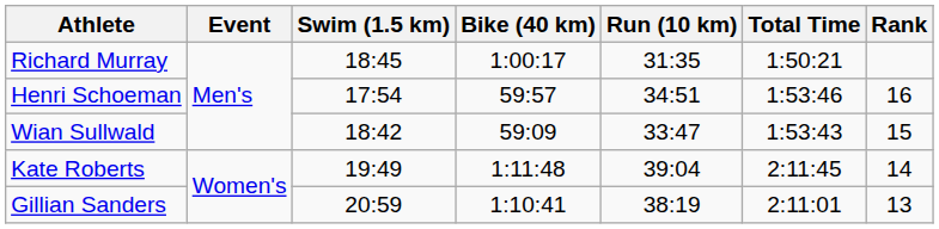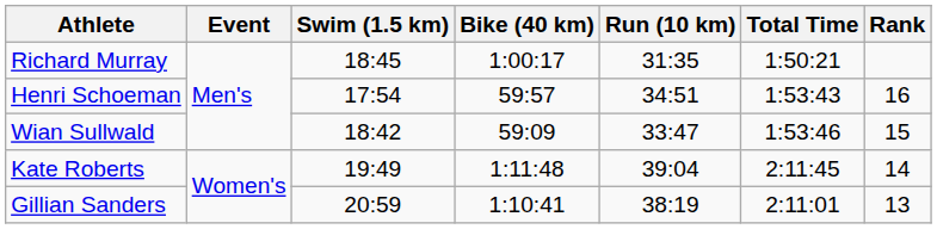 <table class="wikitable" style="font-size:90%">
 <tr>
 <th>Athlete</th>
 <th>Event</th>
 <th>Swim (1.5 km)</th>
 <th>Bike (40 km)</th>
 <th>Run (10 km)</th>
 <th>Total Time</th>
 <th>Rank</th>
 </tr>
 <tr align=center>
 <td align=left><a href='#'>Richard Murray</a></td>
 <td align=left rowspan=3><a href='#'>Men's</a></td>
 <td>18:45</td>
 <td>1:00:17</td>
 <td>31:35</td>
 <td>1:50:21</td>
 <td></td>
 </tr>
 <tr align=center>
 <td align=left><a href='#'>Henri Schoeman</a></td>
 <td>17:54</td>
 <td>59:57</td>
 <td>34:51</td>
-<td>1:53:46</td>
+<td>1:53:43</td>
 <td>16</td>
 </tr>
 <tr align=center>
 <td align=left><a href='#'>Wian Sullwald</a></td>
 <td>18:42</td>
 <td>59:09</td>
 <td>33:47</td>
-<td>1:53:43</td>
+<td>1:53:46</td>
 <td>15</td>
 </tr>
 <tr align=center>
 <td align=left><a href='#'>Kate Roberts</a></td>
 <td align=left rowspan=3><a href='#'>Women's</a></td>
 <td>19:49</td>
 <td>1:11:48</td>
 <td>39:04</td>
 <td>2:11:45</td>
 <td>14</td>
 </tr>
 <tr align=center>
 <td align=left><a href='#'>Gillian Sanders</a></td>
 <td>20:59</td>
 <td>1:10:41</td>
 <td>38:19</td>
 <td>2:11:01</td>
 <td>13</td>
 </tr>
 </table>
